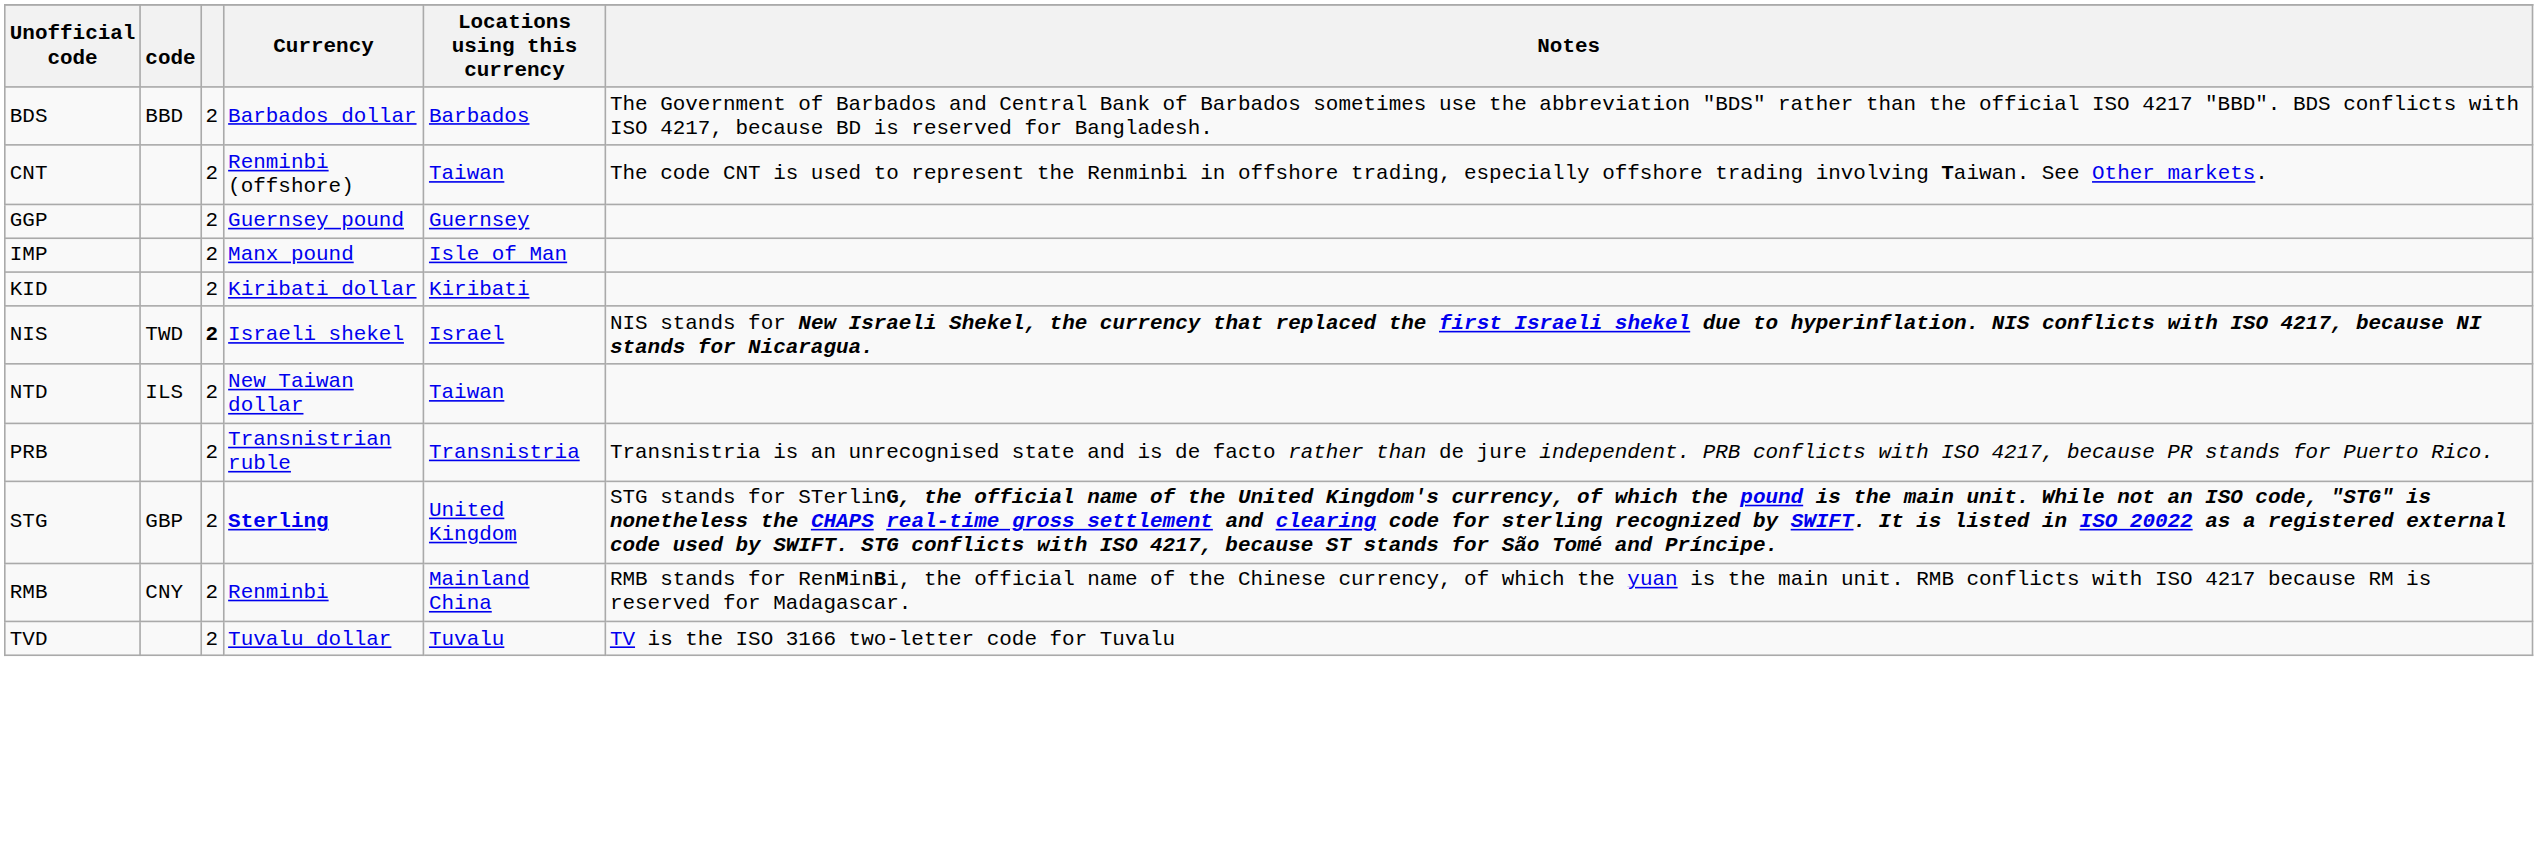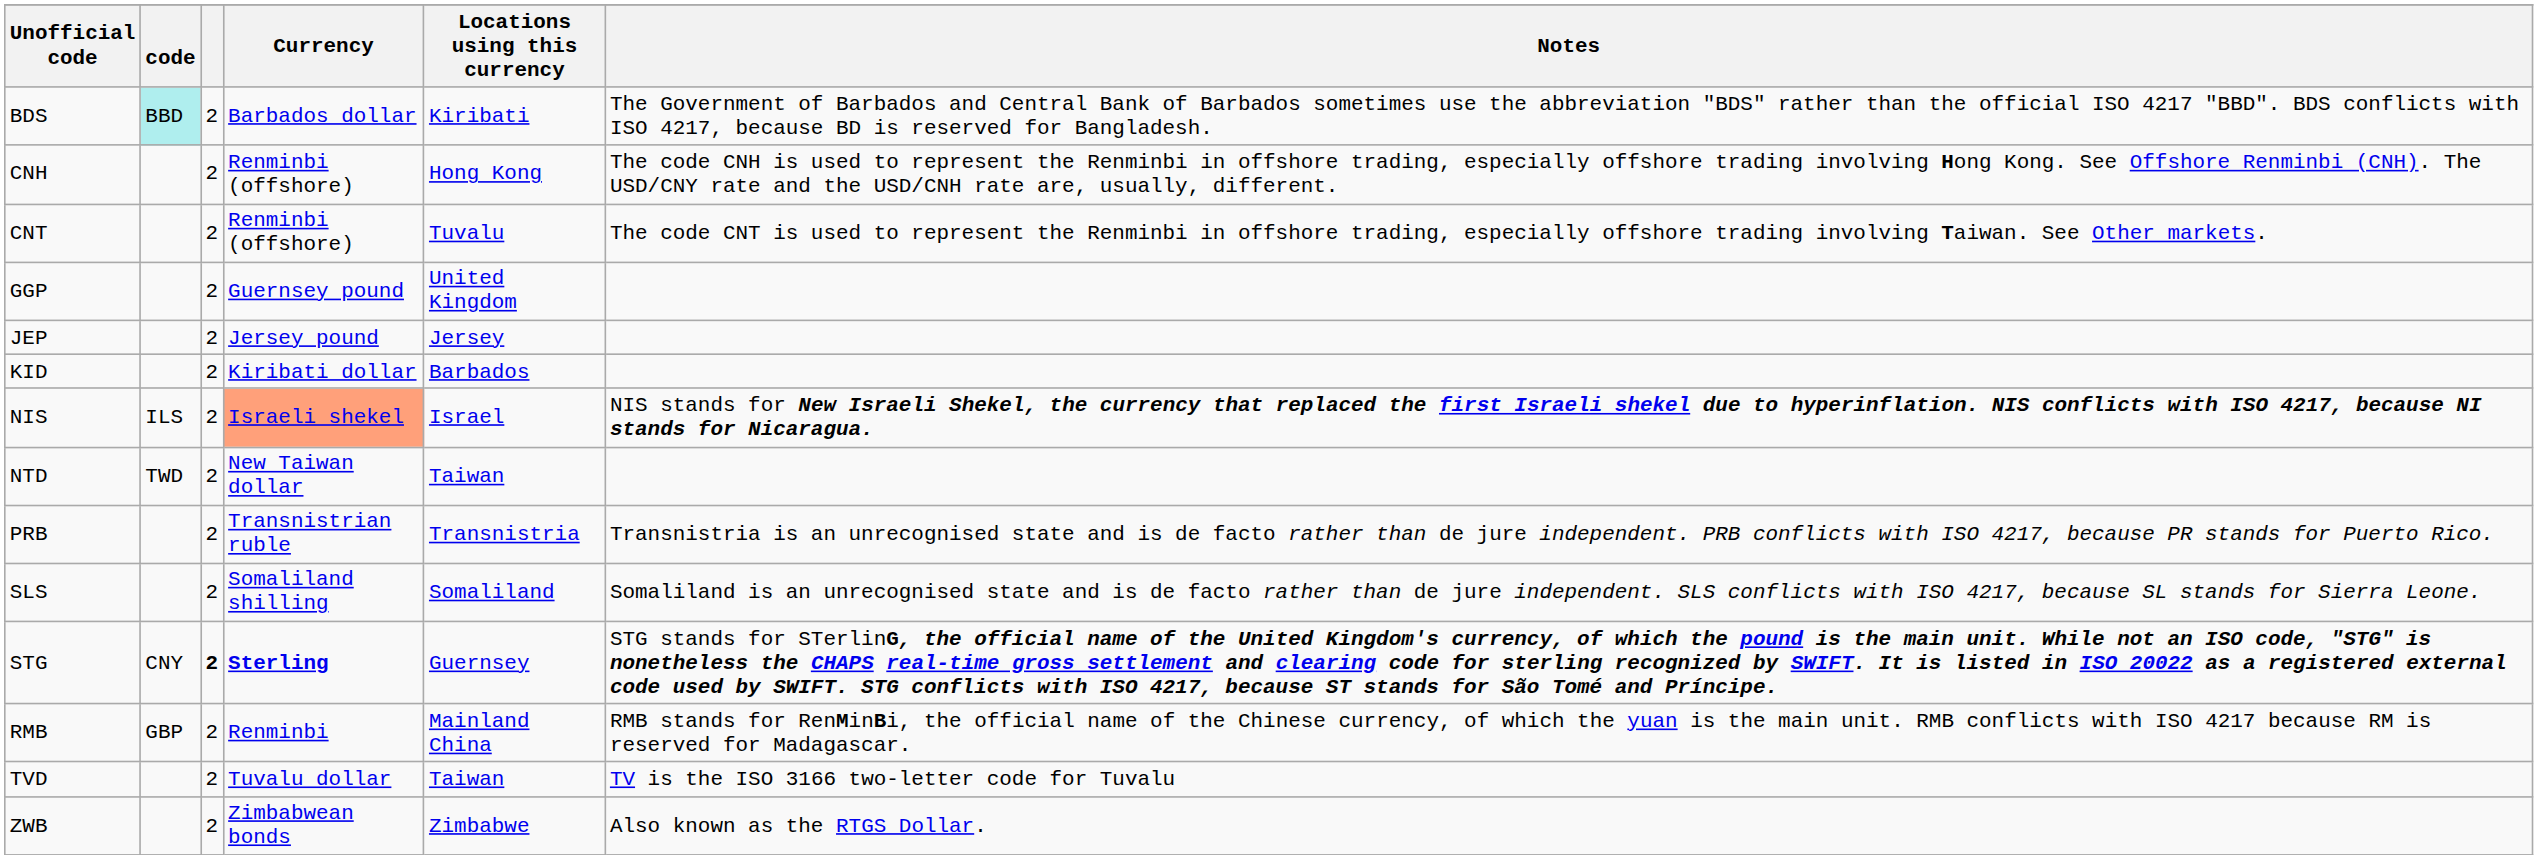 <table class="wikitable sortable mw-collapsible">
 <tr>
 </tr>
 <tr>
 <th>Unofficial<br>code</th>
 <th><br>code</th>
 <th></th>
 <th>Currency</th>
 <th style="max-width:128px">Locations using this currency</th>
 <th>Notes</th>
 </tr>
 <tr>
 <td>BDS</td>
-<td>BBD</td>
+<td style="background: paleturquoise;">BBD</td>
 <td>2</td>
 <td><a href='#'>Barbados dollar</a></td>
-<td><a href='#'>Barbados</a></td>
+<td><a href='#'>Kiribati</a></td>
 <td>The Government of Barbados and Central Bank of Barbados sometimes use the abbreviation "BDS" rather than the official ISO 4217 "BBD". BDS conflicts with ISO 4217, because BD is reserved for Bangladesh.</td>
+</tr>
+<tr>
+<td>CNH</td>
+<td></td>
+<td>2</td>
+<td><a href='#'>Renminbi</a> (offshore)</td>
+<td><a href='#'>Hong Kong</a></td>
+<td>The code CNH is used to represent the Renminbi in offshore trading, especially offshore trading involving <strong>H</strong>ong Kong. See <a href='#'>Offshore Renminbi (CNH)</a>. The USD/CNY rate and the USD/CNH rate are, usually, different.</td>
 </tr>
 <tr>
 <td>CNT</td>
 <td></td>
 <td>2</td>
 <td><a href='#'>Renminbi</a> (offshore)</td>
-<td><a href='#'>Taiwan</a></td>
+<td><a href='#'>Tuvalu</a></td>
 <td>The code CNT is used to represent the Renminbi in offshore trading, especially offshore trading involving <strong>T</strong>aiwan. See <a href='#'>Other markets</a>.</td>
 </tr>
 <tr>
 <td>GGP</td>
 <td></td>
 <td>2</td>
 <td><a href='#'>Guernsey pound</a></td>
-<td><a href='#'>Guernsey</a></td>
+<td><a href='#'>United Kingdom</a></td>
 <td></td>
 </tr>
 <tr>
-<td>IMP</td>
+<td>JEP</td>
 <td></td>
 <td>2</td>
-<td><a href='#'>Manx pound</a></td>
-<td><a href='#'>Isle of Man</a></td>
+<td><a href='#'>Jersey pound</a></td>
+<td><a href='#'>Jersey</a></td>
 <td></td>
 </tr>
 <tr>
 <td>KID</td>
 <td></td>
 <td>2</td>
 <td><a href='#'>Kiribati dollar</a></td>
-<td><a href='#'>Kiribati</a></td>
+<td><a href='#'>Barbados</a></td>
 <td></td>
 </tr>
 <tr>
 <td>NIS</td>
-<td>TWD</td>
-<td><strong>2</strong></td>
-<td><a href='#'>Israeli shekel</a></td>
+<td>ILS</td>
+<td>2</td>
+<td style="background: lightsalmon;"><a href='#'>Israeli shekel</a></td>
 <td><a href='#'>Israel</a></td>
 <td>NIS stands for <strong><em>N<strong>ew </strong>I<strong>sraeli </strong>S<strong>hekel<em>, the currency that replaced the <a href='#'>first Israeli shekel</a> due to hyperinflation. NIS conflicts with ISO 4217, because NI stands for Nicaragua.</td>
 </tr>
 <tr>
 <td>NTD</td>
-<td>ILS</td>
+<td>TWD</td>
 <td>2</td>
 <td><a href='#'>New Taiwan dollar</a></td>
 <td><a href='#'>Taiwan</a></td>
 <td></td>
 </tr>
 <tr>
 <td>PRB</td>
 <td></td>
 <td>2</td>
 <td><a href='#'>Transnistrian ruble</a></td>
 <td><a href='#'>Transnistria</a></td>
 <td>Transnistria is an unrecognised state and is </em>de facto<em> rather than </em>de jure<em> independent. PRB conflicts with ISO 4217, because PR stands for Puerto Rico.</td>
 </tr>
 <tr>
+<td>SLS</td>
+<td></td>
+<td>2</td>
+<td><a href='#'>Somaliland shilling</a></td>
+<td><a href='#'>Somaliland</a></td>
+<td>Somaliland is an unrecognised state and is </em>de facto<em> rather than </em>de jure<em> independent. SLS conflicts with ISO 4217, because SL stands for Sierra Leone.</td>
+</tr>
+<tr>
 <td>STG</td>
-<td>GBP</td>
-<td>2</td>
+<td>CNY</td>
+<td><strong>2</strong></td>
 <td><strong><a href='#'>Sterling</a></strong></td>
-<td><a href='#'>United Kingdom</a></td>
+<td><a href='#'>Guernsey</a></td>
 <td>STG stands for </em></strong>ST</strong>erlin<strong>G<strong><em>, the official name of the United Kingdom's currency, of which the <a href='#'>pound</a> is the main unit. While not an ISO code, "STG" is nonetheless the <a href='#'>CHAPS</a> <a href='#'>real-time gross settlement</a> and <a href='#'>clearing</a> code for sterling recognized by <a href='#'>SWIFT</a>. It is listed in <a href='#'>ISO&nbsp;20022</a> as a registered external code used by SWIFT. STG conflicts with ISO 4217, because ST stands for São Tomé and Príncipe.</td>
 </tr>
 <tr>
 <td>RMB</td>
-<td>CNY</td>
+<td>GBP</td>
 <td>2</td>
 <td><a href='#'>Renminbi</a></td>
 <td><a href='#'>Mainland China</a></td>
 <td>RMB stands for </em></strong>R</strong>en<strong>M</strong>in<strong>B</strong>i</em>, the official name of the Chinese currency, of which the <a href='#'>yuan</a> is the main unit. RMB conflicts with ISO 4217 because RM is reserved for Madagascar.</td>
 </tr>
 <tr>
 <td>TVD</td>
 <td></td>
 <td>2</td>
 <td><a href='#'>Tuvalu dollar</a></td>
-<td><a href='#'>Tuvalu</a></td>
+<td><a href='#'>Taiwan</a></td>
 <td><a href='#'>TV</a> is the ISO 3166 two-letter code for Tuvalu</td>
 </tr>
+<tr>
+<td>ZWB</td>
+<td></td>
+<td>2</td>
+<td><a href='#'>Zimbabwean bonds</a></td>
+<td><a href='#'>Zimbabwe</a></td>
+<td>Also known as the <a href='#'>RTGS Dollar</a>.</td>
+</tr>
 </table>
